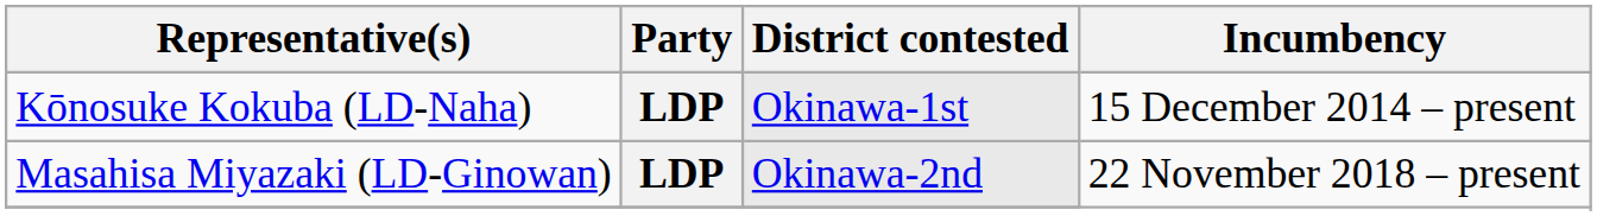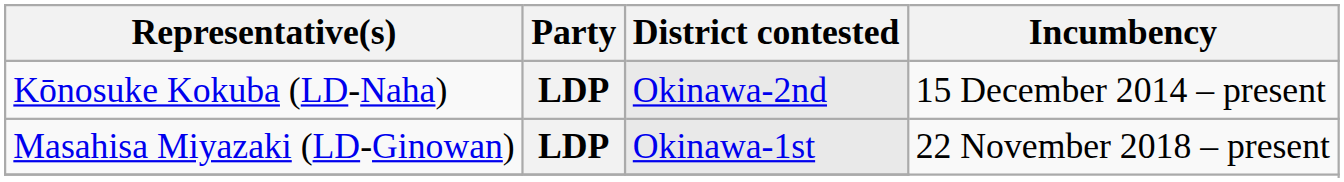 <table class=wikitable>
 <tr>
 <th>Representative(s)</th>
 <th>Party</th>
 <th>District contested</th>
 <th>Incumbency</th>
 </tr>
 <tr>
 <td> <a href='#'>Kōnosuke Kokuba</a> (<a href='#'>LD</a>-<a href='#'>Naha</a>)</td>
 <th>LDP</th>
-<td bgcolor=#E9E9E9 rowspan="1"><a href='#'>Okinawa-1st</a></td>
+<td bgcolor=#E9E9E9 rowspan="1"><a href='#'>Okinawa-2nd</a></td>
 <td rowspan="1">15 December 2014 – present</td>
 </tr>
 <tr>
 <td> <a href='#'>Masahisa Miyazaki</a> (<a href='#'>LD</a>-<a href='#'>Ginowan</a>)</td>
 <th>LDP</th>
-<td bgcolor=#E9E9E9 rowspan="1"><a href='#'>Okinawa-2nd</a></td>
+<td bgcolor=#E9E9E9 rowspan="1"><a href='#'>Okinawa-1st</a></td>
 <td rowspan="2">22 November 2018 – present</td>
 </tr>
 <tr>
 </tr>
 </table>
